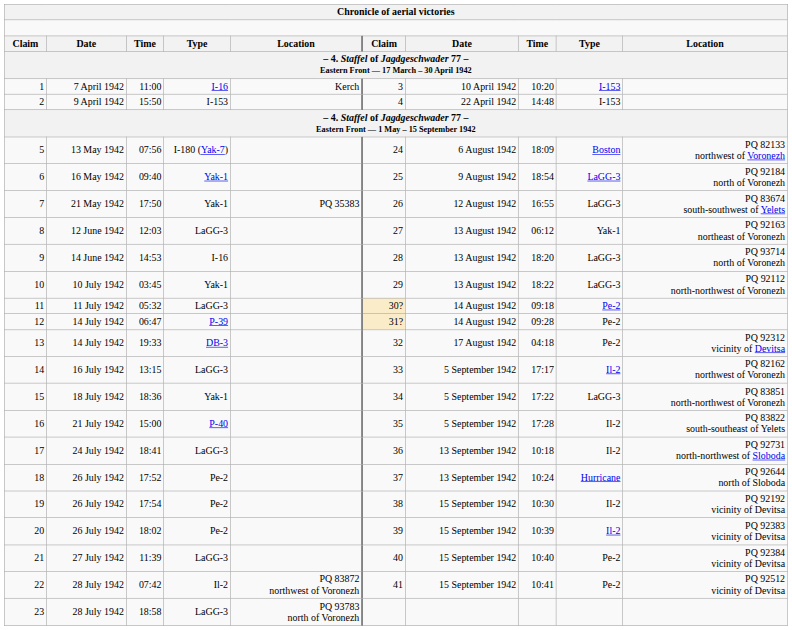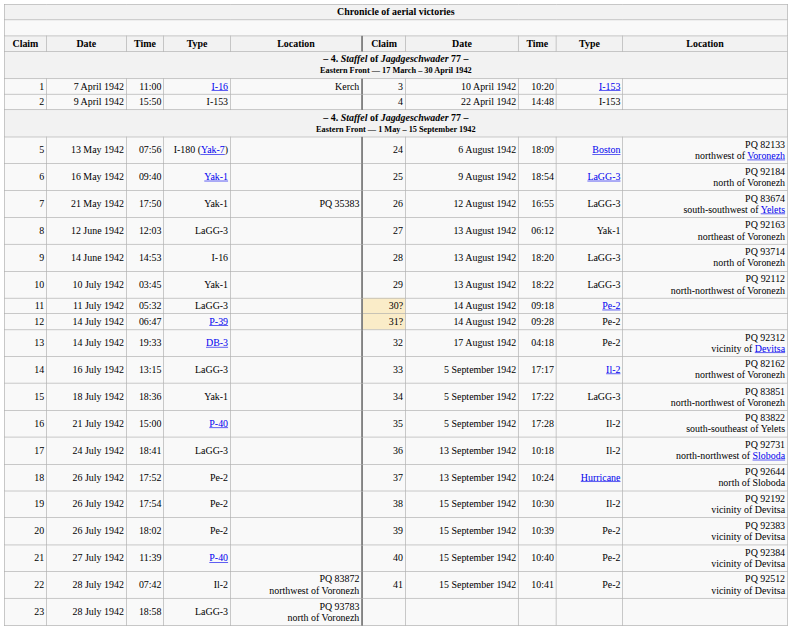 <table class="wikitable plainrowheaders collapsible" style="margin-left: auto; margin-right: auto; border: none; text-align:right; width: 100%;">
 <tr>
 <th colspan="10">Chronicle of aerial victories</th>
 </tr>
 <tr>
 <td colspan="10" style="text-align: left;"><br></td>
 </tr>
 <tr>
 <th scope="col">Claim</th>
 <th scope="col">Date</th>
 <th scope="col">Time</th>
 <th scope="col" width="100px">Type</th>
 <th scope="col">Location</th>
 <th scope="col" style="border-left: 3px solid grey;">Claim</th>
 <th scope="col">Date</th>
 <th scope="col">Time</th>
 <th scope="col" width="100px">Type</th>
 <th scope="col">Location</th>
 </tr>
 <tr>
 <th colspan="10">– 4. <em>Staffel</em> of <em>Jagdgeschwader</em> 77 –<br><small>Eastern Front — 17 March – 30 April 1942</small></th>
 </tr>
 <tr>
 <td>1</td>
 <td>7 April 1942</td>
 <td>11:00</td>
 <td><a href='#'>I-16</a></td>
 <td>Kerch</td>
 <td style="border-left: 3px solid grey;">3</td>
 <td>10 April 1942</td>
 <td>10:20</td>
 <td><a href='#'>I-153</a></td>
 <td></td>
 </tr>
 <tr>
 <td>2</td>
 <td>9 April 1942</td>
 <td>15:50</td>
 <td>I-153</td>
 <td></td>
 <td style="border-left: 3px solid grey;">4</td>
 <td>22 April 1942</td>
 <td>14:48</td>
 <td>I-153</td>
 <td></td>
 </tr>
 <tr>
 <th colspan="10">– 4. <em>Staffel</em> of <em>Jagdgeschwader</em> 77 –<br><small>Eastern Front — 1 May – 15 September 1942</small></th>
 </tr>
 <tr>
 <td>5</td>
 <td>13 May 1942</td>
 <td>07:56</td>
 <td>I-180 (<a href='#'>Yak-7</a>)</td>
 <td></td>
 <td style="border-left: 3px solid grey;">24</td>
 <td>6 August 1942</td>
 <td>18:09</td>
 <td><a href='#'>Boston</a></td>
 <td>PQ 82133<br> northwest of <a href='#'>Voronezh</a></td>
 </tr>
 <tr>
 <td>6</td>
 <td>16 May 1942</td>
 <td>09:40</td>
 <td><a href='#'>Yak-1</a></td>
 <td></td>
 <td style="border-left: 3px solid grey;">25</td>
 <td>9 August 1942</td>
 <td>18:54</td>
 <td><a href='#'>LaGG-3</a></td>
 <td>PQ 92184<br> north of Voronezh</td>
 </tr>
 <tr>
 <td>7</td>
 <td>21 May 1942</td>
 <td>17:50</td>
 <td>Yak-1</td>
 <td>PQ 35383</td>
 <td style="border-left: 3px solid grey;">26</td>
 <td>12 August 1942</td>
 <td>16:55</td>
 <td>LaGG-3</td>
 <td>PQ 83674<br> south-southwest of <a href='#'>Yelets</a></td>
 </tr>
 <tr>
 <td>8</td>
 <td>12 June 1942</td>
 <td>12:03</td>
 <td>LaGG-3</td>
 <td></td>
 <td style="border-left: 3px solid grey;">27</td>
 <td>13 August 1942</td>
 <td>06:12</td>
 <td>Yak-1</td>
 <td>PQ 92163<br> northeast of Voronezh</td>
 </tr>
 <tr>
 <td>9</td>
 <td>14 June 1942</td>
 <td>14:53</td>
 <td>I-16</td>
 <td></td>
 <td style="border-left: 3px solid grey;">28</td>
 <td>13 August 1942</td>
 <td>18:20</td>
 <td>LaGG-3</td>
 <td>PQ 93714<br> north of Voronezh</td>
 </tr>
 <tr>
 <td>10</td>
 <td>10 July 1942</td>
 <td>03:45</td>
 <td>Yak-1</td>
 <td></td>
 <td style="border-left: 3px solid grey;">29</td>
 <td>13 August 1942</td>
 <td>18:22</td>
 <td>LaGG-3</td>
 <td>PQ 92112<br> north-northwest of Voronezh</td>
 </tr>
 <tr>
 <td>11</td>
 <td>11 July 1942</td>
 <td>05:32</td>
 <td>LaGG-3</td>
 <td></td>
 <td style="border-left: 3px solid grey; background:#faecc8">30?</td>
 <td>14 August 1942</td>
 <td>09:18</td>
 <td><a href='#'>Pe-2</a></td>
 <td></td>
 </tr>
 <tr>
 <td>12</td>
 <td>14 July 1942</td>
 <td>06:47</td>
 <td><a href='#'>P-39</a></td>
 <td></td>
 <td style="border-left: 3px solid grey; background:#faecc8">31?</td>
 <td>14 August 1942</td>
 <td>09:28</td>
 <td>Pe-2</td>
 <td></td>
 </tr>
 <tr>
 <td>13</td>
 <td>14 July 1942</td>
 <td>19:33</td>
 <td><a href='#'>DB-3</a></td>
 <td></td>
 <td style="border-left: 3px solid grey;">32</td>
 <td>17 August 1942</td>
 <td>04:18</td>
 <td>Pe-2</td>
 <td>PQ 92312<br>vicinity of <a href='#'>Devitsa</a></td>
 </tr>
 <tr>
 <td>14</td>
 <td>16 July 1942</td>
 <td>13:15</td>
 <td>LaGG-3</td>
 <td></td>
 <td style="border-left: 3px solid grey;">33</td>
 <td>5 September 1942</td>
 <td>17:17</td>
 <td><a href='#'>Il-2</a></td>
 <td>PQ 82162<br> northwest of Voronezh</td>
 </tr>
 <tr>
 <td>15</td>
 <td>18 July 1942</td>
 <td>18:36</td>
 <td>Yak-1</td>
 <td></td>
 <td style="border-left: 3px solid grey;">34</td>
 <td>5 September 1942</td>
 <td>17:22</td>
 <td>LaGG-3</td>
 <td>PQ 83851<br> north-northwest of Voronezh</td>
 </tr>
 <tr>
 <td>16</td>
 <td>21 July 1942</td>
 <td>15:00</td>
 <td><a href='#'>P-40</a></td>
 <td></td>
 <td style="border-left: 3px solid grey;">35</td>
 <td>5 September 1942</td>
 <td>17:28</td>
 <td>Il-2</td>
 <td>PQ 83822<br> south-southeast of Yelets</td>
 </tr>
 <tr>
 <td>17</td>
 <td>24 July 1942</td>
 <td>18:41</td>
 <td>LaGG-3</td>
 <td></td>
 <td style="border-left: 3px solid grey;">36</td>
 <td>13 September 1942</td>
 <td>10:18</td>
 <td>Il-2</td>
 <td>PQ 92731<br> north-northwest of <a href='#'>Sloboda</a></td>
 </tr>
 <tr>
 <td>18</td>
 <td>26 July 1942</td>
 <td>17:52</td>
 <td>Pe-2</td>
 <td></td>
 <td style="border-left: 3px solid grey;">37</td>
 <td>13 September 1942</td>
 <td>10:24</td>
 <td><a href='#'>Hurricane</a></td>
 <td>PQ 92644<br> north of Sloboda</td>
 </tr>
 <tr>
 <td>19</td>
 <td>26 July 1942</td>
 <td>17:54</td>
 <td>Pe-2</td>
 <td></td>
 <td style="border-left: 3px solid grey;">38</td>
 <td>15 September 1942</td>
 <td>10:30</td>
 <td>Il-2</td>
 <td>PQ 92192<br>vicinity of Devitsa</td>
 </tr>
 <tr>
 <td>20</td>
 <td>26 July 1942</td>
 <td>18:02</td>
 <td>Pe-2</td>
 <td></td>
 <td style="border-left: 3px solid grey;">39</td>
 <td>15 September 1942</td>
 <td>10:39</td>
-<td><a href='#'>Il-2</a></td>
+<td>Pe-2</td>
 <td>PQ 92383<br>vicinity of Devitsa</td>
 </tr>
 <tr>
 <td>21</td>
 <td>27 July 1942</td>
 <td>11:39</td>
-<td>LaGG-3</td>
+<td><a href='#'>P-40</a></td>
 <td></td>
 <td style="border-left: 3px solid grey;">40</td>
 <td>15 September 1942</td>
 <td>10:40</td>
 <td>Pe-2</td>
 <td>PQ 92384<br>vicinity of Devitsa</td>
 </tr>
 <tr>
 <td>22</td>
 <td>28 July 1942</td>
 <td>07:42</td>
 <td>Il-2</td>
 <td>PQ 83872<br> northwest of Voronezh</td>
 <td style="border-left: 3px solid grey;">41</td>
 <td>15 September 1942</td>
 <td>10:41</td>
 <td>Pe-2</td>
 <td>PQ 92512<br>vicinity of Devitsa</td>
 </tr>
 <tr>
 <td>23</td>
 <td>28 July 1942</td>
 <td>18:58</td>
 <td>LaGG-3</td>
 <td>PQ 93783<br> north of Voronezh</td>
 <td style="border-left: 3px solid grey;"></td>
 <td></td>
 <td></td>
 <td></td>
 <td></td>
 </tr>
 </table>
